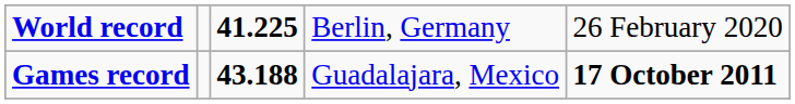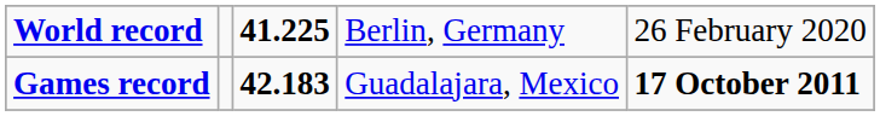 <table class="wikitable">
 <tr>
 <td><strong><a href='#'>World record</a></strong></td>
 <td></td>
 <td><strong>41.225</strong></td>
 <td><a href='#'>Berlin</a>, <a href='#'>Germany</a></td>
 <td>26 February 2020</td>
 </tr>
 <tr>
 <td><strong><a href='#'>Games record</a></strong></td>
 <td></td>
-<td><strong>43.188</strong></td>
+<td><strong>42.183</strong></td>
 <td><a href='#'>Guadalajara</a>, <a href='#'>Mexico</a></td>
 <td><strong>17 October 2011</strong></td>
 </tr>
 </table>
